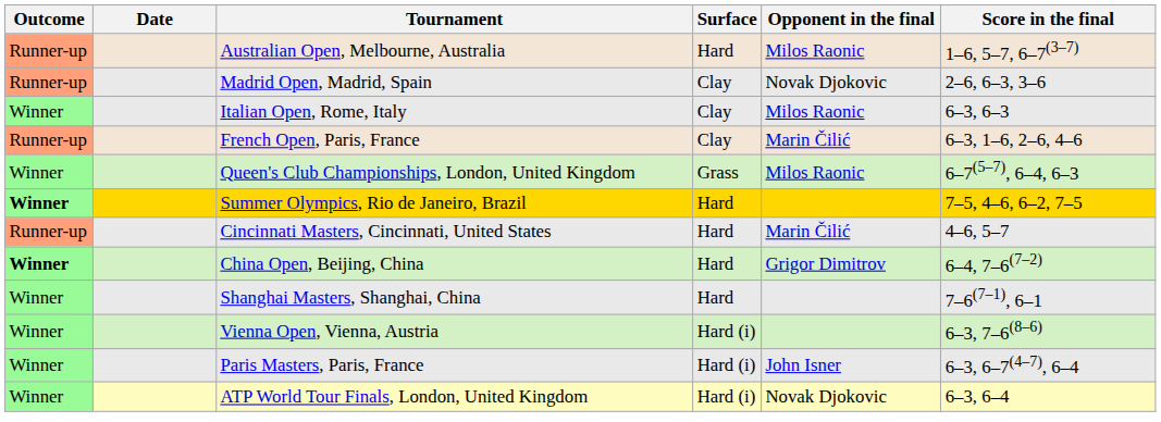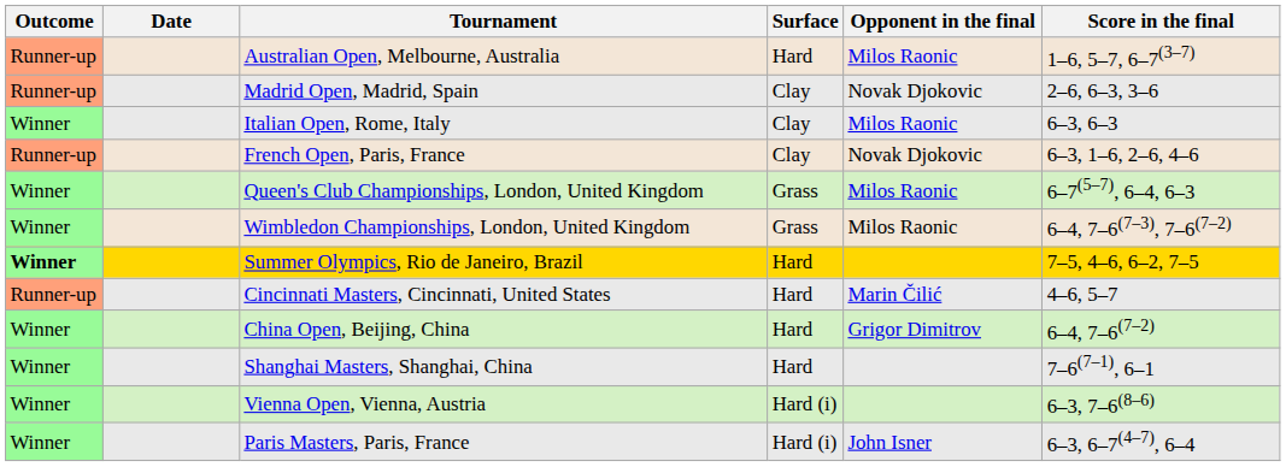 <table class="sortable wikitable">
 <tr>
 <th width=70>Outcome</th>
 <th width=100>Date</th>
 <th width=410>Tournament</th>
 <th width=50>Surface</th>
 <th width=150>Opponent in the final</th>
 <th width=180>Score in the final</th>
 </tr>
 <tr bgcolor=#f3e6d7>
 <td bgcolor=FFA07A>Runner-up</td>
 <td></td>
 <td><a href='#'>Australian Open</a>, Melbourne, Australia</td>
 <td>Hard</td>
 <td> <a href='#'>Milos Raonic</a></td>
 <td>1–6, 5–7, 6–7<sup>(3–7)</sup></td>
 </tr>
 <tr bgcolor=#E9E9E9>
 <td bgcolor=FFA07A>Runner-up</td>
 <td></td>
 <td><a href='#'>Madrid Open</a>, Madrid, Spain</td>
 <td>Clay</td>
 <td> Novak Djokovic</td>
 <td>2–6, 6–3, 3–6</td>
 </tr>
 <tr bgcolor=#E9E9E9>
 <td bgcolor=98FB98>Winner</td>
 <td></td>
 <td><a href='#'>Italian Open</a>, Rome, Italy</td>
 <td>Clay</td>
 <td> <a href='#'>Milos Raonic</a></td>
 <td>6–3, 6–3</td>
 </tr>
 <tr bgcolor=#f3e6d7>
 <td bgcolor=FFA07A>Runner-up</td>
 <td></td>
 <td><a href='#'>French Open</a>, Paris, France</td>
 <td>Clay</td>
-<td> <a href='#'>Marin Čilić</a></td>
+<td> Novak Djokovic</td>
 <td>6–3, 1–6, 2–6, 4–6</td>
 </tr>
 <tr bgcolor=#d4f1c5>
 <td bgcolor=98FB98>Winner</td>
 <td></td>
 <td><a href='#'>Queen's Club Championships</a>, London, United Kingdom</td>
 <td>Grass</td>
 <td> <a href='#'>Milos Raonic</a></td>
 <td>6–7<sup>(5–7)</sup>, 6–4, 6–3</td>
+</tr>
+<tr bgcolor=#f3e6d7>
+<td bgcolor=98FB98>Winner</td>
+<td></td>
+<td><a href='#'>Wimbledon Championships</a>, London, United Kingdom</td>
+<td>Grass</td>
+<td> Milos Raonic</td>
+<td>6–4, 7–6<sup>(7–3)</sup>, 7–6<sup>(7–2)</sup></td>
 </tr>
 <tr bgcolor=gold>
 <td bgcolor=98FB98><strong>Winner</strong></td>
 <td></td>
 <td><a href='#'>Summer Olympics</a>, Rio de Janeiro, Brazil</td>
 <td>Hard</td>
 <td></td>
 <td>7–5, 4–6, 6–2, 7–5</td>
 </tr>
 <tr bgcolor=#E9E9E9>
 <td bgcolor=FFA07A>Runner-up</td>
 <td></td>
 <td><a href='#'>Cincinnati Masters</a>, Cincinnati, United States</td>
 <td>Hard</td>
 <td> <a href='#'>Marin Čilić</a></td>
 <td>4–6, 5–7</td>
 </tr>
 <tr bgcolor=#d4f1c5>
-<td bgcolor=98FB98><strong>Winner</strong></td>
+<td bgcolor=98FB98>Winner</td>
 <td></td>
 <td><a href='#'>China Open</a>, Beijing, China</td>
 <td>Hard</td>
 <td> <a href='#'>Grigor Dimitrov</a></td>
 <td>6–4, 7–6<sup>(7–2)</sup></td>
 </tr>
 <tr bgcolor=#E9E9E9>
 <td bgcolor=98FB98>Winner</td>
 <td></td>
 <td><a href='#'>Shanghai Masters</a>, Shanghai, China</td>
 <td>Hard</td>
 <td></td>
 <td>7–6<sup>(7–1)</sup>, 6–1</td>
 </tr>
 <tr bgcolor=#d4f1c5>
 <td bgcolor=98FB98>Winner</td>
 <td></td>
 <td><a href='#'>Vienna Open</a>, Vienna, Austria</td>
 <td>Hard (i)</td>
 <td></td>
 <td>6–3, 7–6<sup>(8–6)</sup></td>
 </tr>
 <tr bgcolor=#E9E9E9>
 <td bgcolor=98FB98>Winner</td>
 <td></td>
 <td><a href='#'>Paris Masters</a>, Paris, France</td>
 <td>Hard (i)</td>
 <td> <a href='#'>John Isner</a></td>
 <td>6–3, 6–7<sup>(4–7)</sup>, 6–4</td>
 </tr>
-<tr bgcolor=#fffcc>
-<td bgcolor= 98FB98>Winner</td>
-<td></td>
-<td><a href='#'>ATP World Tour Finals</a>, London, United Kingdom</td>
-<td>Hard (i)</td>
-<td> Novak Djokovic</td>
-<td>6–3, 6–4</td>
-</tr>
 </table>
